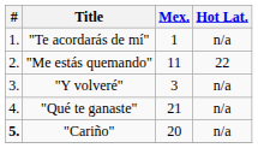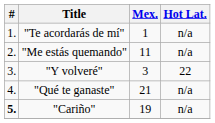 <table class="wikitable">
 <tr>
 <th>#</th>
 <th>Title</th>
 <th><a href='#'>Mex.</a></th>
 <th><a href='#'>Hot Lat.</a></th>
 </tr>
 <tr>
 <td>1.</td>
 <td align="center">"Te acordarás de mí"</td>
 <td align="center">1</td>
 <td align="center">n/a</td>
 </tr>
 <tr>
 <td>2.</td>
 <td align="center">"Me estás quemando"</td>
 <td align="center">11</td>
-<td align="center">22</td>
+<td align="center">n/a</td>
 </tr>
 <tr>
 <td>3.</td>
 <td align="center">"Y volveré"</td>
 <td align="center">3</td>
-<td align="center">n/a</td>
+<td align="center">22</td>
 </tr>
 <tr>
 <td>4.</td>
 <td align="center">"Qué te ganaste"</td>
 <td align="center">21</td>
 <td align="center">n/a</td>
 </tr>
 <tr>
 <td><strong>5.</strong></td>
 <td align="center">"Cariño"</td>
-<td align="center">20</td>
+<td align="center">19</td>
 <td align="center">n/a</td>
 </tr>
 <tr>
 </tr>
 </table>
